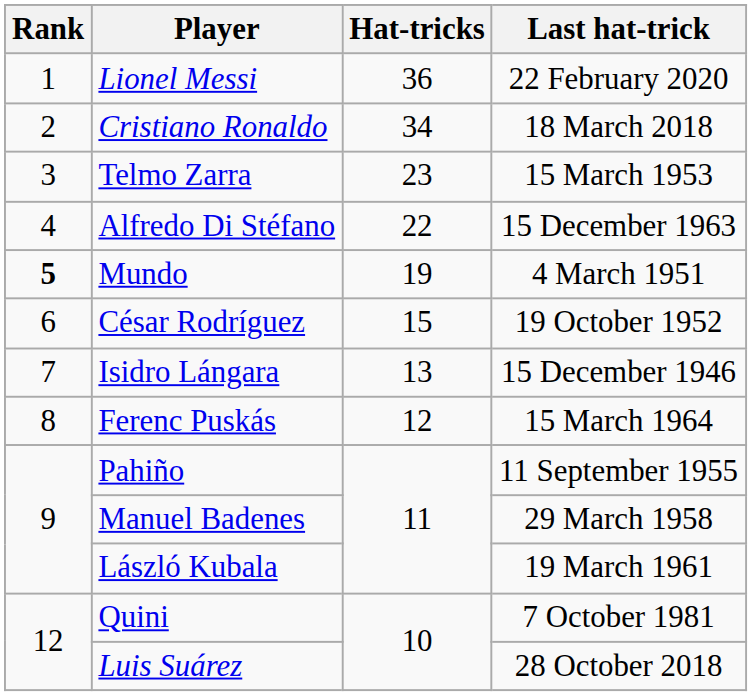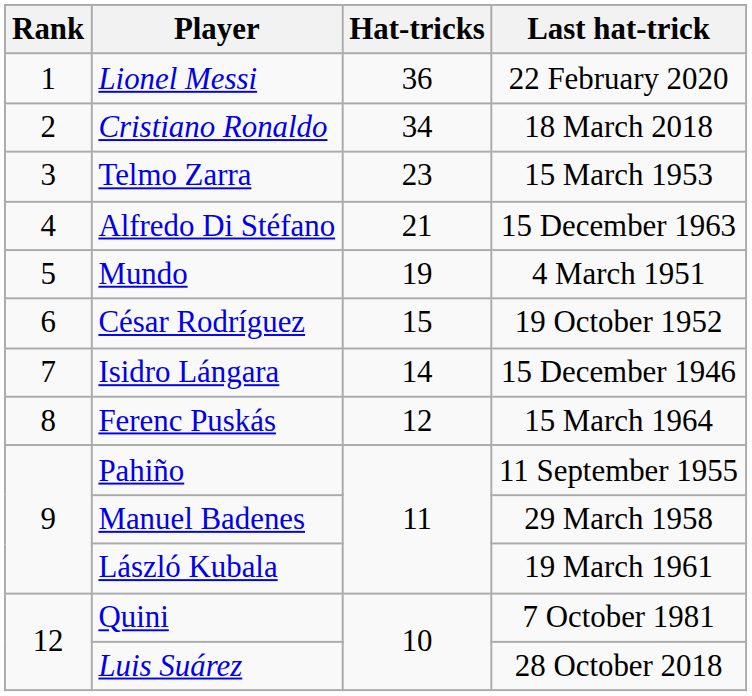 <table class="wikitable plainrowheaders">
 <tr>
 <th scope="col">Rank</th>
 <th scope="col">Player</th>
 <th scope="col">Hat-tricks</th>
 <th scope="col">Last hat-trick</th>
 </tr>
 <tr>
 <td align=center>1</td>
 <td scope="row"> <em><a href='#'>Lionel Messi</a></em></td>
 <td align="center">36</td>
 <td align="center">22 February 2020</td>
 </tr>
 <tr>
 <td align=center>2</td>
 <td scope="row"> <em><a href='#'>Cristiano Ronaldo</a></em></td>
 <td align="center">34</td>
 <td align="center">18 March 2018</td>
 </tr>
 <tr>
 <td align=center>3</td>
 <td scope="row"> <a href='#'>Telmo Zarra</a></td>
 <td align="center">23</td>
 <td align="center">15 March 1953</td>
 </tr>
 <tr>
 <td align=center>4</td>
 <td scope="row"> <a href='#'>Alfredo Di Stéfano</a></td>
-<td align="center">22</td>
+<td align="center">21</td>
 <td align="center">15 December 1963</td>
 </tr>
 <tr>
-<td align=center><strong>5</strong></td>
+<td align=center>5</td>
 <td scope="row"> <a href='#'>Mundo</a></td>
 <td align="center">19</td>
 <td align="center">4 March 1951</td>
 </tr>
 <tr>
 <td align=center>6</td>
 <td scope="row"> <a href='#'>César Rodríguez</a></td>
 <td align="center">15</td>
 <td align="center">19 October 1952</td>
 </tr>
 <tr>
 <td align=center>7</td>
 <td scope="row"> <a href='#'>Isidro Lángara</a></td>
-<td align="center">13</td>
+<td align="center">14</td>
 <td align="center">15 December 1946</td>
 </tr>
 <tr>
 <td align=center>8</td>
 <td scope="row"> <a href='#'>Ferenc Puskás</a></td>
 <td align="center">12</td>
 <td align="center">15 March 1964</td>
 </tr>
 <tr>
 <td rowspan=3 align=center>9</td>
 <td scope="row"> <a href='#'>Pahiño</a></td>
 <td rowspan=3 align="center">11</td>
 <td align="center">11 September 1955</td>
 </tr>
 <tr>
 <td scope="row"> <a href='#'>Manuel Badenes</a></td>
 <td align="center">29 March 1958</td>
 </tr>
 <tr>
 <td scope="row"> <a href='#'>László Kubala</a></td>
 <td align="center">19 March 1961</td>
 </tr>
 <tr>
 <td rowspan=2 align=center>12</td>
 <td scope="row"> <a href='#'>Quini</a></td>
 <td rowspan=2 align="center">10</td>
 <td align="center">7 October 1981</td>
 </tr>
 <tr>
 <td scope="row"> <em><a href='#'>Luis Suárez</a></em></td>
 <td align="center">28 October 2018</td>
 </tr>
 </table>
